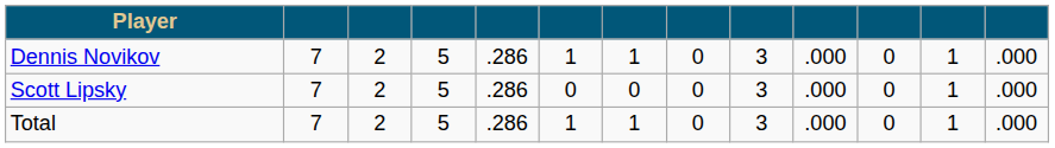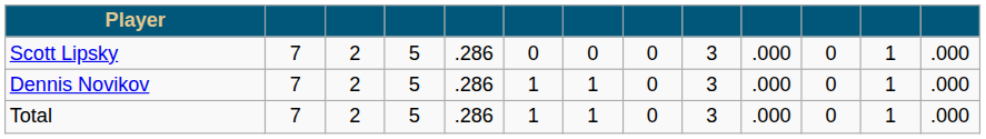 <table class="wikitable" style="text-align:center">
 <tr>
 <th style="background:#015779; color:#E2C993" width="200px">Player</th>
 <th style="background:#015779; color:#E2C993" width="40px"></th>
 <th style="background:#015779; color:#E2C993" width="40px"></th>
 <th style="background:#015779; color:#E2C993" width="40px"></th>
 <th style="background:#015779; color:#E2C993" width="40px"></th>
 <th style="background:#015779; color:#E2C993" width="40px"></th>
 <th style="background:#015779; color:#E2C993" width="40px"></th>
 <th style="background:#015779; color:#E2C993" width="40px"></th>
 <th style="background:#015779; color:#E2C993" width="40px"></th>
 <th style="background:#015779; color:#E2C993" width="40px"></th>
 <th style="background:#015779; color:#E2C993" width="40px"></th>
 <th style="background:#015779; color:#E2C993" width="40px"></th>
 <th style="background:#015779; color:#E2C993" width="40px"></th>
 </tr>
 <tr>
-<td style="text-align:left"><a href='#'>Dennis Novikov</a></td>
+<td style="text-align:left"><a href='#'>Scott Lipsky</a></td>
 <td>7</td>
 <td>2</td>
 <td>5</td>
 <td>.286</td>
-<td>1</td>
-<td>1</td>
+<td>0</td>
+<td>0</td>
 <td>0</td>
 <td>3</td>
 <td>.000</td>
 <td>0</td>
 <td>1</td>
 <td>.000</td>
 </tr>
 <tr>
-<td style="text-align:left"><a href='#'>Scott Lipsky</a></td>
+<td style="text-align:left"><a href='#'>Dennis Novikov</a></td>
 <td>7</td>
 <td>2</td>
 <td>5</td>
 <td>.286</td>
-<td>0</td>
-<td>0</td>
+<td>1</td>
+<td>1</td>
 <td>0</td>
 <td>3</td>
 <td>.000</td>
 <td>0</td>
 <td>1</td>
 <td>.000</td>
 </tr>
 <tr>
 <td style="text-align:left">Total</td>
 <td>7</td>
 <td>2</td>
 <td>5</td>
 <td>.286</td>
 <td>1</td>
 <td>1</td>
 <td>0</td>
 <td>3</td>
 <td>.000</td>
 <td>0</td>
 <td>1</td>
 <td>.000</td>
 </tr>
 </table>
